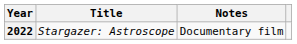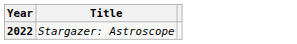 <table class="wikitable plainrowheaders">
 <tr>
 <th scope="col">Year</th>
 <th scope="col">Title</th>
-<th scope="col">Notes</th>
 <th scope="col" class="unsortable"></th>
 </tr>
 <tr>
 <th scope="row">2022</th>
 <td><em>Stargazer: Astroscope</em></td>
-<td>Documentary film</td>
 <td align="center"></td>
 </tr>
 </table>
